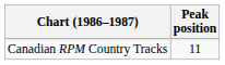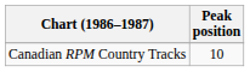 <table class="wikitable sortable">
 <tr>
 <th align="left">Chart (1986–1987)</th>
 <th align="center">Peak<br>position</th>
 </tr>
 <tr>
 </tr>
 <tr>
 <td align="left">Canadian <em>RPM</em> Country Tracks</td>
-<td align="center">11</td>
+<td align="center">10</td>
 </tr>
 </table>
